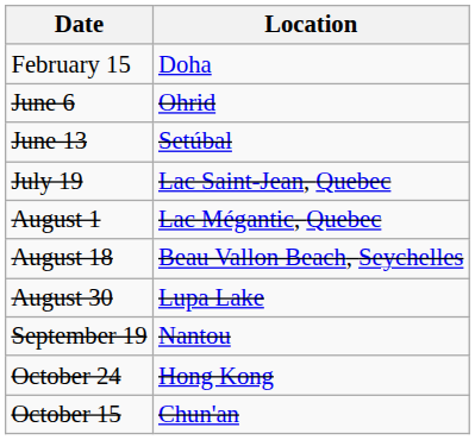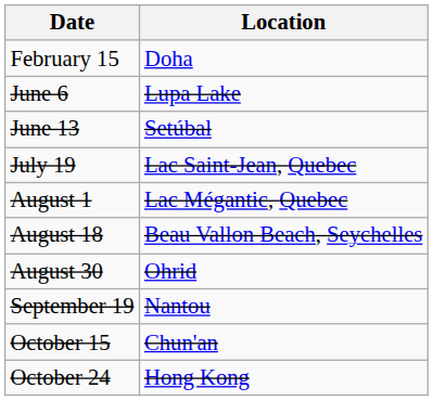 <table class="wikitable">
 <tr>
 <th>Date</th>
 <th>Location</th>
 </tr>
 <tr>
 <td>February 15</td>
 <td> <a href='#'>Doha</a></td>
 </tr>
 <tr>
 <td><s>June 6</s></td>
-<td><s> <a href='#'>Ohrid</a></s></td>
+<td><s> <a href='#'>Lupa Lake</a></s></td>
 </tr>
 <tr>
 <td><s>June 13</s></td>
 <td><s> <a href='#'>Setúbal</a></s></td>
 </tr>
 <tr>
 <td><s>July 19</s></td>
 <td><s> <a href='#'>Lac Saint-Jean</a>, <a href='#'>Quebec</a></s></td>
 </tr>
 <tr>
 <td><s>August 1</s></td>
 <td><s> <a href='#'>Lac Mégantic</a>, <a href='#'>Quebec</a></s></td>
 </tr>
 <tr>
 <td><s>August 18</s></td>
 <td><s> <a href='#'>Beau Vallon Beach</a>, <a href='#'>Seychelles</a></s></td>
 </tr>
 <tr>
 <td><s>August 30</s></td>
-<td><s> <a href='#'>Lupa Lake</a></s></td>
+<td><s> <a href='#'>Ohrid</a></s></td>
 </tr>
 <tr>
 <td><s>September 19</s></td>
 <td><s> <a href='#'>Nantou</a></s></td>
 </tr>
 <tr>
+<td><s>October 15</s></td>
+<td><s> <a href='#'>Chun'an</a></s></td>
+</tr>
+<tr>
 <td><s>October 24</s></td>
 <td><s> <a href='#'>Hong Kong</a></s></td>
 </tr>
-<tr>
-<td><s>October 15</s></td>
-<td><s> <a href='#'>Chun'an</a></s></td>
-</tr>
 </table>
